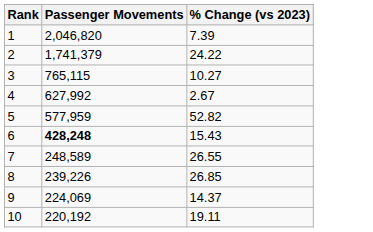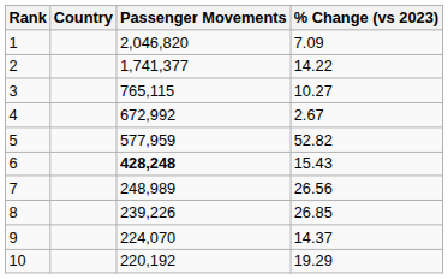 <table class="wikitable sortable" style="font-size: 90%" width= align=>
 <tr style="background:lightgrey;">
 <th>Rank</th>
+<th>Country</th>
 <th>Passenger Movements</th>
 <th>% Change (vs 2023)</th>
 </tr>
 <tr>
 <td>1</td>
+<td></td>
 <td>2,046,820</td>
-<td> 7.39</td>
+<td> 7.09</td>
 </tr>
 <tr>
 <td>2</td>
-<td>1,741,379</td>
-<td> 24.22</td>
+<td></td>
+<td>1,741,377</td>
+<td> 14.22</td>
 </tr>
 <tr>
 <td>3</td>
+<td></td>
 <td>765,115</td>
 <td> 10.27</td>
 </tr>
 <tr>
 <td>4</td>
-<td>627,992</td>
+<td></td>
+<td>672,992</td>
 <td> 2.67</td>
 </tr>
 <tr>
 <td>5</td>
+<td></td>
 <td>577,959</td>
 <td> 52.82</td>
 </tr>
 <tr>
 <td>6</td>
+<td></td>
 <td><strong>428,248</strong></td>
 <td> 15.43</td>
 </tr>
 <tr>
 <td>7</td>
-<td>248,589</td>
-<td> 26.55</td>
+<td></td>
+<td>248,989</td>
+<td> 26.56</td>
 </tr>
 <tr>
 <td>8</td>
+<td></td>
 <td>239,226</td>
 <td> 26.85</td>
 </tr>
 <tr>
 <td>9</td>
-<td>224,069</td>
+<td></td>
+<td>224,070</td>
 <td> 14.37</td>
 </tr>
 <tr>
 <td>10</td>
+<td></td>
 <td>220,192</td>
-<td> 19.11</td>
+<td> 19.29</td>
 </tr>
 </table>
